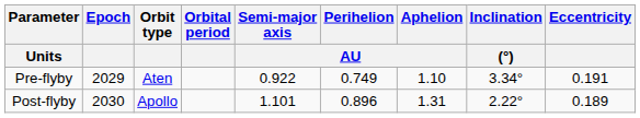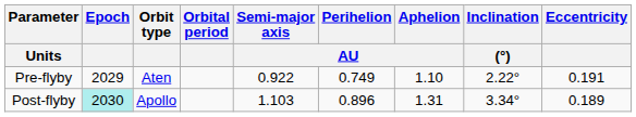 <table class=wikitable style="font-size: 0.9em;">
 <tr valign=top>
 <th>Parameter</th>
 <th><a href='#'>Epoch</a></th>
 <th>Orbit<br>type</th>
 <th><a href='#'>Orbital<br>period</a></th>
 <th><a href='#'>Semi-major<br>axis</a></th>
 <th><a href='#'>Perihelion</a></th>
 <th><a href='#'>Aphelion</a></th>
 <th><a href='#'>Inclination</a></th>
 <th><a href='#'>Eccentricity</a></th>
 </tr>
 <tr valign=top>
 <th>Units</th>
 <th></th>
 <th></th>
 <th></th>
 <th colspan=3><a href='#'>AU</a></th>
 <th>(°)</th>
 <th></th>
 </tr>
 <tr align=center>
 <td>Pre-flyby</td>
 <td>2029</td>
 <td><a href='#'>Aten</a></td>
 <td></td>
 <td>0.922</td>
 <td>0.749</td>
 <td>1.10</td>
-<td>3.34°</td>
+<td>2.22°</td>
 <td>0.191</td>
 </tr>
 <tr align=center>
 <td>Post-flyby</td>
-<td>2030</td>
+<td style="background: paleturquoise;">2030</td>
 <td><a href='#'>Apollo</a></td>
 <td></td>
-<td>1.101</td>
+<td>1.103</td>
 <td>0.896</td>
 <td>1.31</td>
-<td>2.22°</td>
+<td>3.34°</td>
 <td>0.189</td>
 </tr>
 </table>
